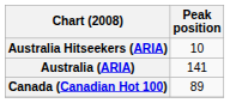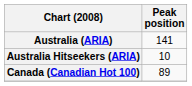 <table class="wikitable sortable plainrowheaders">
 <tr>
 <th scope="col">Chart (2008)</th>
 <th scope="col">Peak<br>position</th>
 </tr>
 <tr>
+<th scope="row">Australia (<a href='#'>ARIA</a>)</th>
+<td align="center">141</td>
+</tr>
+<tr>
 <th scope="row">Australia Hitseekers (<a href='#'>ARIA</a>)</th>
 <td align="center">10</td>
-</tr>
-<tr>
-<th scope="row">Australia (<a href='#'>ARIA</a>)</th>
-<td align="center">141</td>
 </tr>
 <tr>
 <th scope="row">Canada (<a href='#'>Canadian Hot 100</a>)</th>
 <td align="center">89</td>
 </tr>
 <tr>
 </tr>
 </table>
